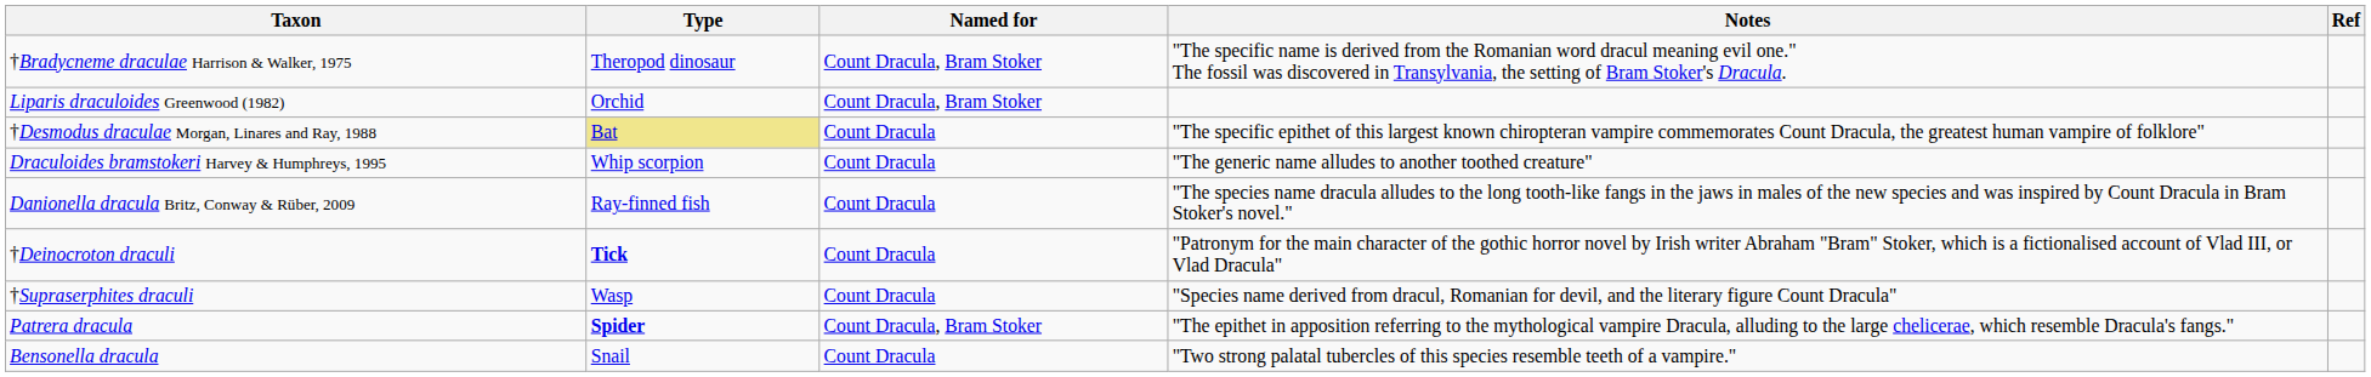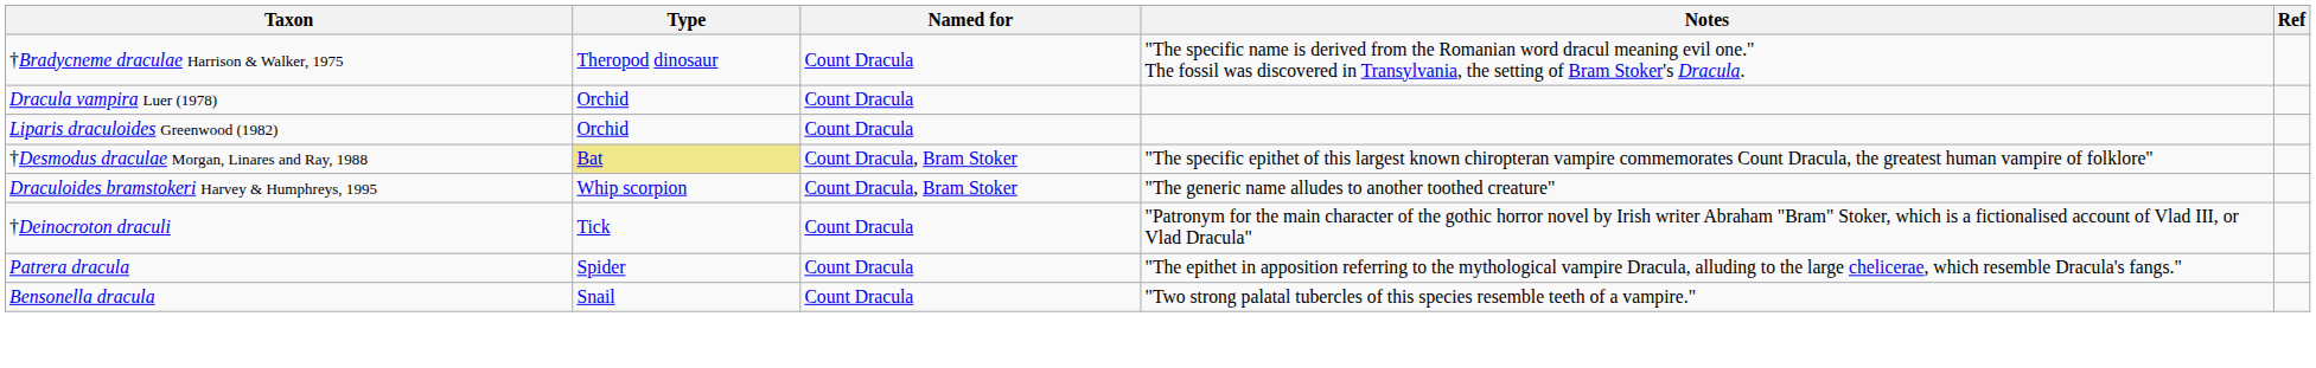 <table class="wikitable sortable" width="100%">
 <tr>
 <th style="width:25%;">Taxon</th>
 <th style="width:10%;">Type</th>
 <th style="width:15%;">Named for</th>
 <th style="width:50%;">Notes</th>
 <th class="unsortable">Ref</th>
 </tr>
 <tr>
 <td>†<em><a href='#'>Bradycneme draculae</a></em> <small>Harrison & Walker, 1975</small></td>
 <td><a href='#'>Theropod</a> <a href='#'>dinosaur</a></td>
-<td><a href='#'>Count Dracula</a>, <a href='#'>Bram Stoker</a></td>
+<td><a href='#'>Count Dracula</a></td>
 <td>"The specific name is derived from the Romanian word dracul meaning evil one."<br>The fossil was discovered in <a href='#'>Transylvania</a>, the setting of <a href='#'>Bram Stoker</a>'s <em><a href='#'>Dracula</a></em>.</td>
+<td></td>
+</tr>
+<tr>
+<td><em><a href='#'>Dracula vampira</a></em> <small>Luer (1978)</small></td>
+<td><a href='#'>Orchid</a></td>
+<td><a href='#'>Count Dracula</a></td>
+<td></td>
 <td></td>
 </tr>
 <tr>
 <td><a href='#'><em>Liparis draculoides</em></a> <small>Greenwood (1982)</small></td>
 <td><a href='#'>Orchid</a></td>
-<td><a href='#'>Count Dracula</a>, <a href='#'>Bram Stoker</a></td>
+<td><a href='#'>Count Dracula</a></td>
 <td></td>
 <td></td>
 </tr>
 <tr>
 <td>†<em><a href='#'>Desmodus draculae</a></em> <small>Morgan, Linares and Ray, 1988</small></td>
 <td style="background: khaki;"><a href='#'>Bat</a></td>
-<td><a href='#'>Count Dracula</a></td>
+<td><a href='#'>Count Dracula</a>, <a href='#'>Bram Stoker</a></td>
 <td>"The specific epithet of this largest known chiropteran vampire commemorates Count Dracula, the greatest human vampire of folklore"</td>
 <td></td>
 </tr>
 <tr>
 <td><em><a href='#'>Draculoides bramstokeri</a></em> <small>Harvey & Humphreys, 1995</small></td>
 <td><a href='#'>Whip scorpion</a></td>
-<td><a href='#'>Count Dracula</a></td>
+<td><a href='#'>Count Dracula</a>, <a href='#'>Bram Stoker</a></td>
 <td>"The generic name alludes to another toothed creature"</td>
 <td></td>
 </tr>
 <tr>
-<td><a href='#'><em>Danionella dracula</em></a> <small>Britz, Conway & Rüber, 2009</small></td>
-<td><a href='#'>Ray-finned fish</a></td>
-<td><a href='#'>Count Dracula</a></td>
-<td>"The species name dracula alludes to the long tooth-like fangs in the jaws in males of the new species and was inspired by Count Dracula in Bram Stoker's novel."</td>
-<td></td>
-</tr>
-<tr>
 <td>†<em><a href='#'>Deinocroton draculi</a></em> </td>
-<td><strong><a href='#'>Tick</a></strong></td>
+<td><a href='#'>Tick</a></td>
 <td><a href='#'>Count Dracula</a></td>
 <td>"Patronym for the main character of the gothic horror novel by Irish writer Abraham "Bram" Stoker, which is a fictionalised account of Vlad III, or Vlad Dracula"</td>
 <td></td>
 </tr>
 <tr>
-<td>†<em><a href='#'>Supraserphites draculi</a></em> </td>
-<td><a href='#'>Wasp</a></td>
+<td><em><a href='#'>Patrera dracula</a></em> </td>
+<td><a href='#'>Spider</a></td>
 <td><a href='#'>Count Dracula</a></td>
-<td>"Species name derived from dracul, Romanian for devil, and the literary figure Count Dracula"</td>
-<td></td>
-</tr>
-<tr>
-<td><em><a href='#'>Patrera dracula</a></em> </td>
-<td><strong><a href='#'>Spider</a></strong></td>
-<td><a href='#'>Count Dracula</a>, <a href='#'>Bram Stoker</a></td>
 <td>"The epithet in apposition referring to the mythological vampire Dracula, alluding to the large <a href='#'>chelicerae</a>, which resemble Dracula's fangs."</td>
 <td></td>
 </tr>
 <tr>
 <td><em><a href='#'>Bensonella dracula</a></em> </td>
 <td><a href='#'>Snail</a></td>
 <td><a href='#'>Count Dracula</a></td>
 <td>"Two strong palatal tubercles of this species resemble teeth of a vampire."</td>
 <td></td>
 </tr>
 </table>
